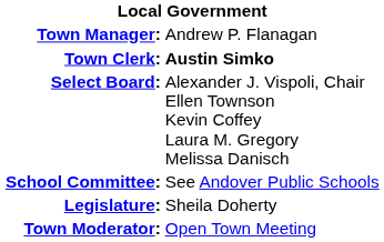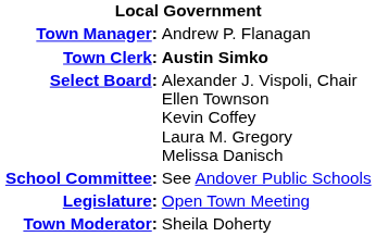 <table class="toccolours">
 <tr>
 <th colspan=2>Local Government</th>
 </tr>
 <tr valign=top>
 <th align=right><a href='#'>Town Manager</a>:</th>
 <td>Andrew P. Flanagan</td>
 </tr>
 <tr valign=top>
 <th align=right><a href='#'>Town Clerk</a>:</th>
 <td><strong>Austin Simko </strong></td>
 </tr>
 <tr valign=top>
 <th align=right><a href='#'>Select Board</a>:</th>
 <td>Alexander J. Vispoli, Chair <br>Ellen Townson<br>Kevin Coffey <br>Laura M. Gregory <br>Melissa Danisch</td>
 </tr>
 <tr valign=top>
 <th align=right><a href='#'>School Committee</a>:</th>
 <td>See <a href='#'>Andover Public Schools</a></td>
 </tr>
 <tr valign=top>
 <th align=right><a href='#'>Legislature</a>:</th>
-<td>Sheila Doherty</td>
+<td><a href='#'>Open Town Meeting</a></td>
 </tr>
 <tr valign=top>
 <th align=right><a href='#'>Town Moderator</a>:</th>
-<td><a href='#'>Open Town Meeting</a></td>
+<td>Sheila Doherty</td>
 </tr>
 </table>
